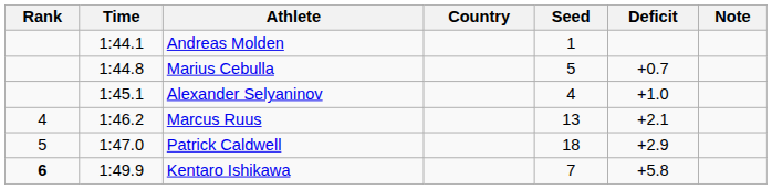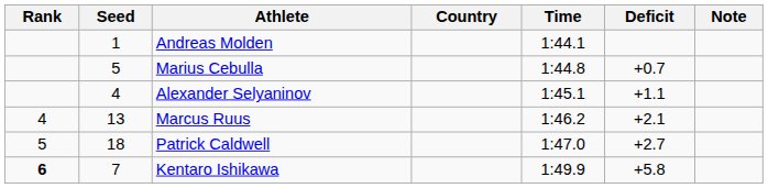 <table class="wikitable sortable" style="text-align:center" width=60%>
 <tr>
 <th>Rank</th>
-<th>Time</th>
+<th>Seed</th>
 <th>Athlete</th>
 <th>Country</th>
-<th>Seed</th>
+<th>Time</th>
 <th data-sort-type=number>Deficit</th>
 <th>Note</th>
 </tr>
 <tr>
 <td></td>
-<td>1:44.1</td>
+<td>1</td>
 <td align="left"><a href='#'>Andreas Molden</a></td>
 <td align=left></td>
-<td>1</td>
+<td>1:44.1</td>
 <td></td>
 <td></td>
 </tr>
 <tr>
 <td></td>
-<td>1:44.8</td>
+<td>5</td>
 <td align=left><a href='#'>Marius Cebulla</a></td>
 <td align=left></td>
-<td>5</td>
+<td>1:44.8</td>
 <td>+0.7</td>
 <td></td>
 </tr>
 <tr>
 <td></td>
-<td>1:45.1</td>
+<td>4</td>
 <td align=left><a href='#'>Alexander Selyaninov</a></td>
 <td align=left></td>
-<td>4</td>
-<td>+1.0</td>
+<td>1:45.1</td>
+<td>+1.1</td>
 <td></td>
 </tr>
 <tr>
 <td>4</td>
-<td>1:46.2</td>
+<td>13</td>
 <td align=left><a href='#'>Marcus Ruus</a></td>
 <td align=left></td>
-<td>13</td>
+<td>1:46.2</td>
 <td>+2.1</td>
 <td></td>
 </tr>
 <tr>
 <td>5</td>
-<td>1:47.0</td>
+<td>18</td>
 <td align=left><a href='#'>Patrick Caldwell</a></td>
 <td align=left></td>
-<td>18</td>
-<td>+2.9</td>
+<td>1:47.0</td>
+<td>+2.7</td>
 <td></td>
 </tr>
 <tr>
 <td><strong>6</strong></td>
-<td>1:49.9</td>
+<td>7</td>
 <td align=left><a href='#'>Kentaro Ishikawa</a></td>
 <td align=left></td>
-<td>7</td>
+<td>1:49.9</td>
 <td>+5.8</td>
 <td></td>
 </tr>
 </table>
